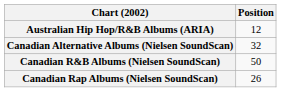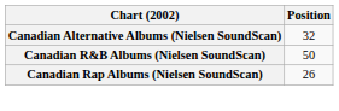 <table class="wikitable sortable plainrowheaders"  style="text-align:center;">
 <tr>
 <th scope="col">Chart (2002)</th>
 <th scope="col">Position</th>
-</tr>
-<tr>
-<th scope="row">Australian Hip Hop/R&B Albums (ARIA)</th>
-<td>12</td>
 </tr>
 <tr>
 <th scope="row">Canadian Alternative Albums (Nielsen SoundScan)</th>
 <td>32</td>
 </tr>
 <tr>
 <th scope="row">Canadian R&B Albums (Nielsen SoundScan)</th>
 <td>50</td>
 </tr>
 <tr>
 <th scope="row">Canadian Rap Albums (Nielsen SoundScan)</th>
 <td>26</td>
 </tr>
 </table>
